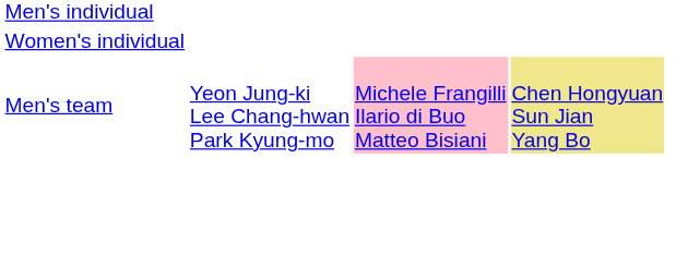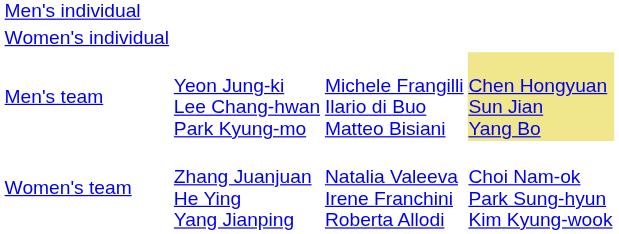 <table>
 <tr>
 <td><a href='#'>Men's individual</a></td>
 <td></td>
 <td></td>
 <td></td>
 </tr>
 <tr>
 <td><a href='#'>Women's individual</a></td>
 <td></td>
 <td></td>
 <td></td>
 </tr>
 <tr>
 <td><a href='#'>Men's team</a></td>
 <td> <br> <a href='#'>Yeon Jung-ki</a> <br> <a href='#'>Lee Chang-hwan</a> <br> <a href='#'>Park Kyung-mo</a></td>
-<td style="background: pink;"> <br> <a href='#'>Michele Frangilli</a> <br> <a href='#'>Ilario di Buo</a> <br> <a href='#'>Matteo Bisiani</a></td>
+<td> <br> <a href='#'>Michele Frangilli</a> <br> <a href='#'>Ilario di Buo</a> <br> <a href='#'>Matteo Bisiani</a></td>
 <td style="background: khaki;"> <br> <a href='#'>Chen Hongyuan</a> <br> <a href='#'>Sun Jian</a> <br> <a href='#'>Yang Bo</a></td>
+</tr>
+<tr>
+<td><a href='#'>Women's team</a></td>
+<td> <br> <a href='#'>Zhang Juanjuan</a> <br> <a href='#'>He Ying</a> <br> <a href='#'>Yang Jianping</a></td>
+<td> <br> <a href='#'>Natalia Valeeva</a> <br> <a href='#'>Irene Franchini</a> <br> <a href='#'>Roberta Allodi</a></td>
+<td> <br> <a href='#'>Choi Nam-ok</a> <br> <a href='#'>Park Sung-hyun</a> <br> <a href='#'>Kim Kyung-wook</a></td>
 </tr>
 <tr>
 </tr>
 </table>
